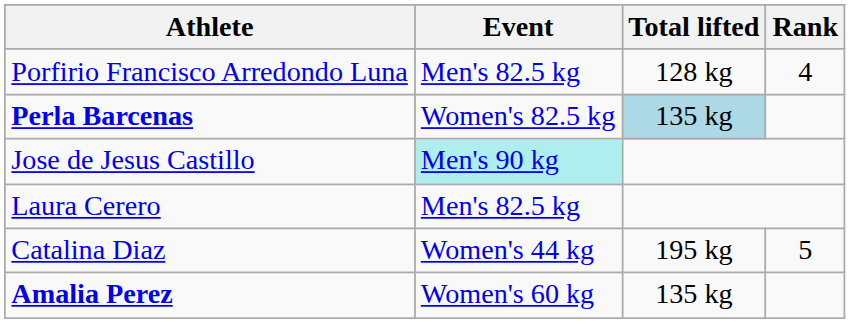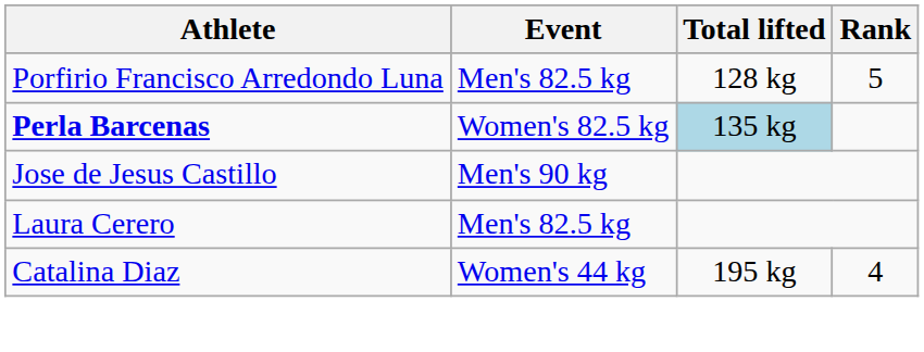 <table class="wikitable">
 <tr>
 <th>Athlete</th>
 <th>Event</th>
 <th>Total lifted</th>
 <th>Rank</th>
 </tr>
 <tr>
 <td><a href='#'>Porfirio Francisco Arredondo Luna</a></td>
 <td><a href='#'>Men's 82.5 kg</a></td>
 <td align="center">128 kg</td>
-<td align="center">4</td>
+<td align="center">5</td>
 </tr>
 <tr>
 <td><strong><a href='#'>Perla Barcenas</a></strong></td>
 <td><a href='#'>Women's 82.5 kg</a></td>
 <td align="center" style="background: lightblue;">135 kg</td>
 <td align="center"></td>
 </tr>
 <tr>
 <td><a href='#'>Jose de Jesus Castillo</a></td>
-<td style="background: paleturquoise;"><a href='#'>Men's 90 kg</a></td>
+<td><a href='#'>Men's 90 kg</a></td>
 <td align="center" colspan=2></td>
 </tr>
 <tr>
 <td><a href='#'>Laura Cerero</a></td>
 <td><a href='#'>Men's 82.5 kg</a></td>
 <td align="center" colspan=2></td>
 </tr>
 <tr>
 <td><a href='#'>Catalina Diaz</a></td>
 <td><a href='#'>Women's 44 kg</a></td>
 <td align="center">195 kg</td>
-<td align="center">5</td>
-</tr>
-<tr>
-<td><strong><a href='#'>Amalia Perez</a></strong></td>
-<td><a href='#'>Women's 60 kg</a></td>
-<td align="center">135 kg</td>
-<td align="center"></td>
+<td align="center">4</td>
 </tr>
 </table>
